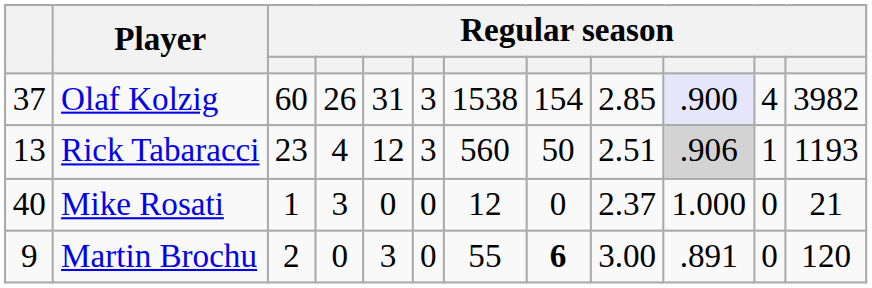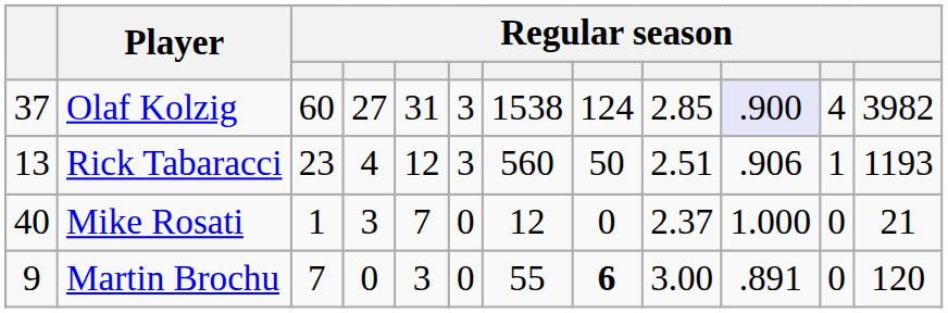 <table class="wikitable plainrowheaders" style="text-align:center;">
 <tr>
 <th scope="col" rowspan="2"></th>
 <th scope="col" rowspan="2">Player</th>
 <th scope=colgroup colspan=10>Regular season</th>
 </tr>
 <tr>
 <th scope="col"></th>
 <th scope="col"></th>
 <th scope="col"></th>
 <th scope="col"></th>
 <th scope="col"></th>
 <th scope="col"></th>
 <th scope="col"></th>
 <th scope="col"></th>
 <th scope="col"></th>
 <th scope="col"></th>
 </tr>
 <tr>
 <td scope="row">37</td>
 <td align="left"><a href='#'>Olaf Kolzig</a></td>
 <td>60</td>
-<td>26</td>
+<td>27</td>
 <td>31</td>
 <td>3</td>
 <td>1538</td>
-<td>154</td>
+<td>124</td>
 <td>2.85</td>
 <td style="background: lavender;">.900</td>
 <td>4</td>
 <td>3982</td>
 </tr>
 <tr>
 <td scope="row">13</td>
 <td align="left"><a href='#'>Rick Tabaracci</a></td>
 <td>23</td>
 <td>4</td>
 <td>12</td>
 <td>3</td>
 <td>560</td>
 <td>50</td>
 <td>2.51</td>
-<td style="background: lightgrey;">.906</td>
+<td>.906</td>
 <td>1</td>
 <td>1193</td>
 </tr>
 <tr>
 <td scope="row">40</td>
 <td align="left"><a href='#'>Mike Rosati</a></td>
 <td>1</td>
 <td>3</td>
-<td>0</td>
+<td>7</td>
 <td>0</td>
 <td>12</td>
 <td>0</td>
 <td>2.37</td>
 <td>1.000</td>
 <td>0</td>
 <td>21</td>
 </tr>
 <tr>
 <td scope="row">9</td>
 <td align="left"><a href='#'>Martin Brochu</a></td>
-<td>2</td>
+<td>7</td>
 <td>0</td>
 <td>3</td>
 <td>0</td>
 <td>55</td>
 <td><strong>6</strong></td>
 <td>3.00</td>
 <td>.891</td>
 <td>0</td>
 <td>120</td>
 </tr>
 </table>
